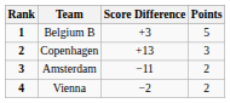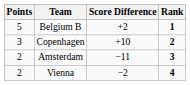 <table class="wikitable">
 <tr style="background:silver"!>
-<th>Rank</th>
+<th>Points</th>
 <th>Team</th>
 <th>Score Difference</th>
-<th>Points</th>
+<th>Rank</th>
 </tr>
 <tr align="center">
+<td>5</td>
+<td>Belgium B</td>
+<td>+2</td>
 <td><strong>1</strong></td>
-<td>Belgium B</td>
-<td>+3</td>
-<td>5</td>
 </tr>
 <tr align="center">
+<td>3</td>
+<td>Copenhagen</td>
+<td>+10</td>
 <td><strong>2</strong></td>
-<td>Copenhagen</td>
-<td>+13</td>
-<td>3</td>
 </tr>
 <tr align="center">
-<td><strong>3</strong></td>
+<td>2</td>
 <td>Amsterdam</td>
 <td>−11</td>
-<td>2</td>
+<td><strong>3</strong></td>
 </tr>
 <tr align="center">
-<td><strong>4</strong></td>
+<td>2</td>
 <td>Vienna</td>
 <td>−2</td>
-<td>2</td>
+<td><strong>4</strong></td>
 </tr>
 </table>
